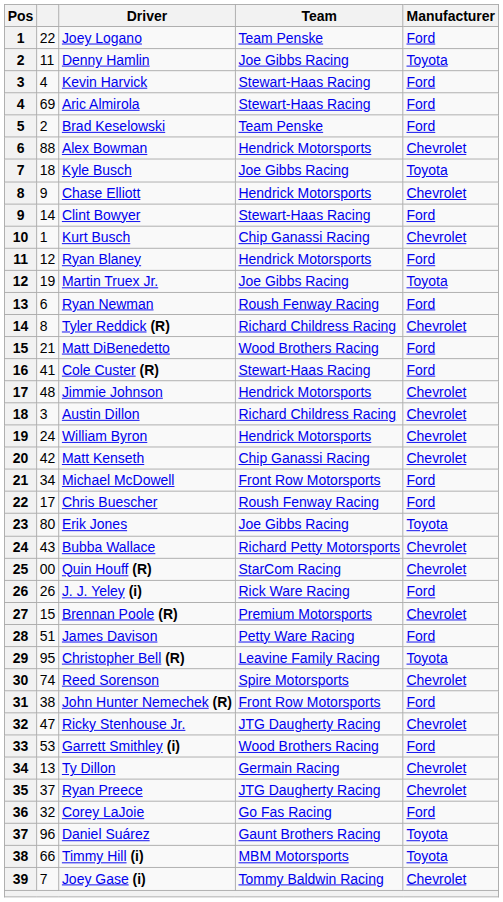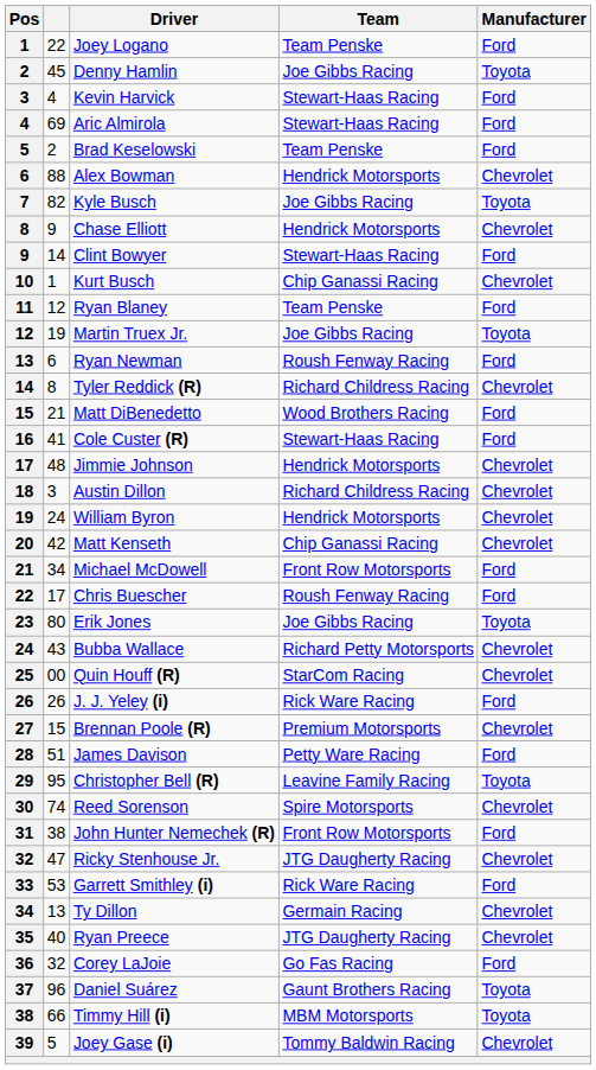 <table class="wikitable" style="font-size:95%">
 <tr>
 <th>Pos</th>
 <th></th>
 <th>Driver</th>
 <th>Team</th>
 <th>Manufacturer</th>
 </tr>
 <tr>
 <th>1</th>
 <td>22</td>
 <td><a href='#'>Joey Logano</a></td>
 <td><a href='#'>Team Penske</a></td>
 <td><a href='#'>Ford</a></td>
 </tr>
 <tr>
 <th>2</th>
-<td>11</td>
+<td>45</td>
 <td><a href='#'>Denny Hamlin</a></td>
 <td><a href='#'>Joe Gibbs Racing</a></td>
 <td><a href='#'>Toyota</a></td>
 </tr>
 <tr>
 <th>3</th>
 <td>4</td>
 <td><a href='#'>Kevin Harvick</a></td>
 <td><a href='#'>Stewart-Haas Racing</a></td>
 <td><a href='#'>Ford</a></td>
 </tr>
 <tr>
 <th>4</th>
 <td>69</td>
 <td><a href='#'>Aric Almirola</a></td>
 <td><a href='#'>Stewart-Haas Racing</a></td>
 <td><a href='#'>Ford</a></td>
 </tr>
 <tr>
 <th>5</th>
 <td>2</td>
 <td><a href='#'>Brad Keselowski</a></td>
 <td><a href='#'>Team Penske</a></td>
 <td><a href='#'>Ford</a></td>
 </tr>
 <tr>
 <th>6</th>
 <td>88</td>
 <td><a href='#'>Alex Bowman</a></td>
 <td><a href='#'>Hendrick Motorsports</a></td>
 <td><a href='#'>Chevrolet</a></td>
 </tr>
 <tr>
 <th>7</th>
-<td>18</td>
+<td>82</td>
 <td><a href='#'>Kyle Busch</a></td>
 <td><a href='#'>Joe Gibbs Racing</a></td>
 <td><a href='#'>Toyota</a></td>
 </tr>
 <tr>
 <th>8</th>
 <td>9</td>
 <td><a href='#'>Chase Elliott</a></td>
 <td><a href='#'>Hendrick Motorsports</a></td>
 <td><a href='#'>Chevrolet</a></td>
 </tr>
 <tr>
 <th>9</th>
 <td>14</td>
 <td><a href='#'>Clint Bowyer</a></td>
 <td><a href='#'>Stewart-Haas Racing</a></td>
 <td><a href='#'>Ford</a></td>
 </tr>
 <tr>
 <th>10</th>
 <td>1</td>
 <td><a href='#'>Kurt Busch</a></td>
 <td><a href='#'>Chip Ganassi Racing</a></td>
 <td><a href='#'>Chevrolet</a></td>
 </tr>
 <tr>
 <th>11</th>
 <td>12</td>
 <td><a href='#'>Ryan Blaney</a></td>
-<td><a href='#'>Hendrick Motorsports</a></td>
+<td><a href='#'>Team Penske</a></td>
 <td><a href='#'>Ford</a></td>
 </tr>
 <tr>
 <th>12</th>
 <td>19</td>
 <td><a href='#'>Martin Truex Jr.</a></td>
 <td><a href='#'>Joe Gibbs Racing</a></td>
 <td><a href='#'>Toyota</a></td>
 </tr>
 <tr>
 <th>13</th>
 <td>6</td>
 <td><a href='#'>Ryan Newman</a></td>
 <td><a href='#'>Roush Fenway Racing</a></td>
 <td><a href='#'>Ford</a></td>
 </tr>
 <tr>
 <th>14</th>
 <td>8</td>
 <td><a href='#'>Tyler Reddick</a> <strong>(R)</strong></td>
 <td><a href='#'>Richard Childress Racing</a></td>
 <td><a href='#'>Chevrolet</a></td>
 </tr>
 <tr>
 <th>15</th>
 <td>21</td>
 <td><a href='#'>Matt DiBenedetto</a></td>
 <td><a href='#'>Wood Brothers Racing</a></td>
 <td><a href='#'>Ford</a></td>
 </tr>
 <tr>
 <th>16</th>
 <td>41</td>
 <td><a href='#'>Cole Custer</a> <strong>(R)</strong></td>
 <td><a href='#'>Stewart-Haas Racing</a></td>
 <td><a href='#'>Ford</a></td>
 </tr>
 <tr>
 <th>17</th>
 <td>48</td>
 <td><a href='#'>Jimmie Johnson</a></td>
 <td><a href='#'>Hendrick Motorsports</a></td>
 <td><a href='#'>Chevrolet</a></td>
 </tr>
 <tr>
 <th>18</th>
 <td>3</td>
 <td><a href='#'>Austin Dillon</a></td>
 <td><a href='#'>Richard Childress Racing</a></td>
 <td><a href='#'>Chevrolet</a></td>
 </tr>
 <tr>
 <th>19</th>
 <td>24</td>
 <td><a href='#'>William Byron</a></td>
 <td><a href='#'>Hendrick Motorsports</a></td>
 <td><a href='#'>Chevrolet</a></td>
 </tr>
 <tr>
 <th>20</th>
 <td>42</td>
 <td><a href='#'>Matt Kenseth</a></td>
 <td><a href='#'>Chip Ganassi Racing</a></td>
 <td><a href='#'>Chevrolet</a></td>
 </tr>
 <tr>
 <th>21</th>
 <td>34</td>
 <td><a href='#'>Michael McDowell</a></td>
 <td><a href='#'>Front Row Motorsports</a></td>
 <td><a href='#'>Ford</a></td>
 </tr>
 <tr>
 <th>22</th>
 <td>17</td>
 <td><a href='#'>Chris Buescher</a></td>
 <td><a href='#'>Roush Fenway Racing</a></td>
 <td><a href='#'>Ford</a></td>
 </tr>
 <tr>
 <th>23</th>
 <td>80</td>
 <td><a href='#'>Erik Jones</a></td>
 <td><a href='#'>Joe Gibbs Racing</a></td>
 <td><a href='#'>Toyota</a></td>
 </tr>
 <tr>
 <th>24</th>
 <td>43</td>
 <td><a href='#'>Bubba Wallace</a></td>
 <td><a href='#'>Richard Petty Motorsports</a></td>
 <td><a href='#'>Chevrolet</a></td>
 </tr>
 <tr>
 <th>25</th>
 <td>00</td>
 <td><a href='#'>Quin Houff</a> <strong>(R)</strong></td>
 <td><a href='#'>StarCom Racing</a></td>
 <td><a href='#'>Chevrolet</a></td>
 </tr>
 <tr>
 <th>26</th>
 <td>26</td>
 <td><a href='#'>J. J. Yeley</a> <strong>(i)</strong></td>
 <td><a href='#'>Rick Ware Racing</a></td>
 <td><a href='#'>Ford</a></td>
 </tr>
 <tr>
 <th>27</th>
 <td>15</td>
 <td><a href='#'>Brennan Poole</a> <strong>(R)</strong></td>
 <td><a href='#'>Premium Motorsports</a></td>
 <td><a href='#'>Chevrolet</a></td>
 </tr>
 <tr>
 <th>28</th>
 <td>51</td>
 <td><a href='#'>James Davison</a></td>
 <td><a href='#'>Petty Ware Racing</a></td>
 <td><a href='#'>Ford</a></td>
 </tr>
 <tr>
 <th>29</th>
 <td>95</td>
 <td><a href='#'>Christopher Bell</a> <strong>(R)</strong></td>
 <td><a href='#'>Leavine Family Racing</a></td>
 <td><a href='#'>Toyota</a></td>
 </tr>
 <tr>
 <th>30</th>
 <td>74</td>
 <td><a href='#'>Reed Sorenson</a></td>
 <td><a href='#'>Spire Motorsports</a></td>
 <td><a href='#'>Chevrolet</a></td>
 </tr>
 <tr>
 <th>31</th>
 <td>38</td>
 <td><a href='#'>John Hunter Nemechek</a> <strong>(R)</strong></td>
 <td><a href='#'>Front Row Motorsports</a></td>
 <td><a href='#'>Ford</a></td>
 </tr>
 <tr>
 <th>32</th>
 <td>47</td>
 <td><a href='#'>Ricky Stenhouse Jr.</a></td>
 <td><a href='#'>JTG Daugherty Racing</a></td>
 <td><a href='#'>Chevrolet</a></td>
 </tr>
 <tr>
 <th>33</th>
 <td>53</td>
 <td><a href='#'>Garrett Smithley</a> <strong>(i)</strong></td>
-<td><a href='#'>Wood Brothers Racing</a></td>
+<td><a href='#'>Rick Ware Racing</a></td>
 <td><a href='#'>Ford</a></td>
 </tr>
 <tr>
 <th>34</th>
 <td>13</td>
 <td><a href='#'>Ty Dillon</a></td>
 <td><a href='#'>Germain Racing</a></td>
 <td><a href='#'>Chevrolet</a></td>
 </tr>
 <tr>
 <th>35</th>
-<td>37</td>
+<td>40</td>
 <td><a href='#'>Ryan Preece</a></td>
 <td><a href='#'>JTG Daugherty Racing</a></td>
 <td><a href='#'>Chevrolet</a></td>
 </tr>
 <tr>
 <th>36</th>
 <td>32</td>
 <td><a href='#'>Corey LaJoie</a></td>
 <td><a href='#'>Go Fas Racing</a></td>
 <td><a href='#'>Ford</a></td>
 </tr>
 <tr>
 <th>37</th>
 <td>96</td>
 <td><a href='#'>Daniel Suárez</a></td>
 <td><a href='#'>Gaunt Brothers Racing</a></td>
 <td><a href='#'>Toyota</a></td>
 </tr>
 <tr>
 <th>38</th>
 <td>66</td>
 <td><a href='#'>Timmy Hill</a> <strong>(i)</strong></td>
 <td><a href='#'>MBM Motorsports</a></td>
 <td><a href='#'>Toyota</a></td>
 </tr>
 <tr>
 <th>39</th>
-<td>7</td>
+<td>5</td>
 <td><a href='#'>Joey Gase</a> <strong>(i)</strong></td>
 <td><a href='#'>Tommy Baldwin Racing</a></td>
 <td><a href='#'>Chevrolet</a></td>
 </tr>
 <tr>
 <th colspan="7"></th>
 </tr>
 </table>
